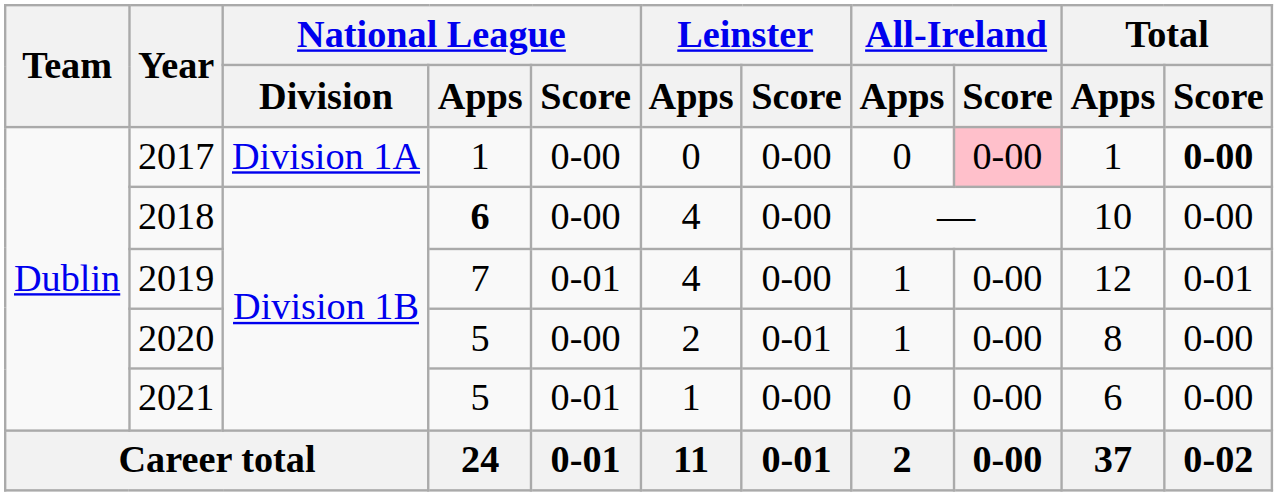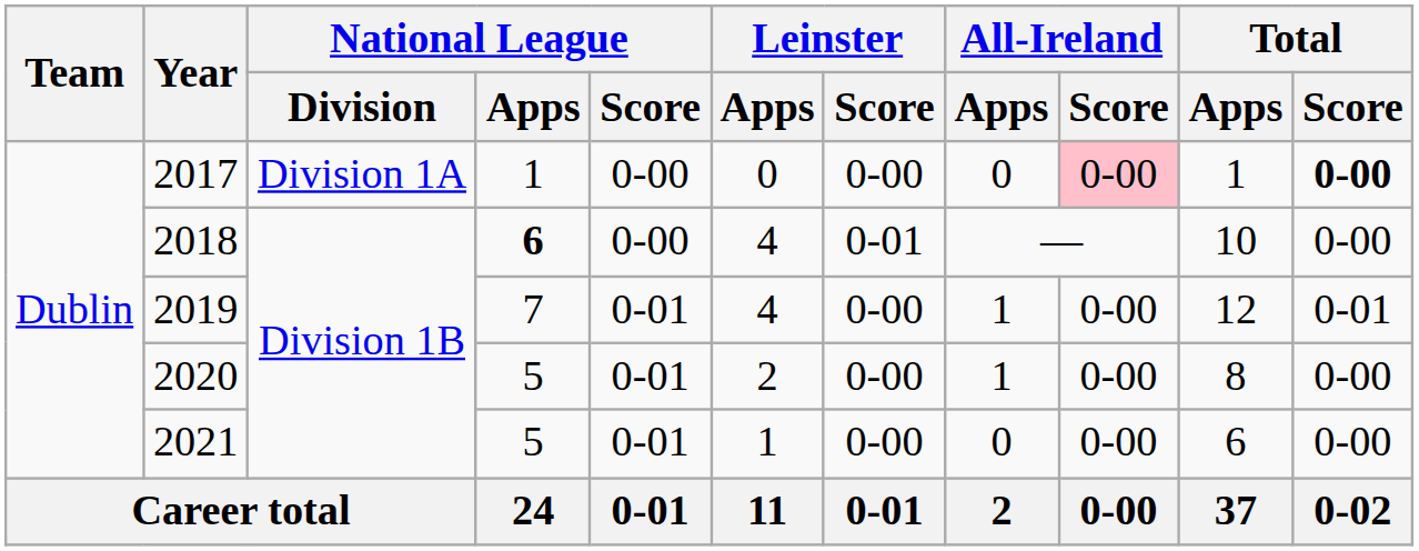 <table class="wikitable" style="text-align:center">
 <tr>
 <th rowspan="2">Team</th>
 <th rowspan="2">Year</th>
 <th colspan="3"><a href='#'>National League</a></th>
 <th colspan="2"><a href='#'>Leinster</a></th>
 <th colspan="2"><a href='#'>All-Ireland</a></th>
 <th colspan="2">Total</th>
 </tr>
 <tr>
 <th>Division</th>
 <th>Apps</th>
 <th>Score</th>
 <th>Apps</th>
 <th>Score</th>
 <th>Apps</th>
 <th>Score</th>
 <th>Apps</th>
 <th>Score</th>
 </tr>
 <tr>
 <td rowspan="5"><a href='#'>Dublin</a></td>
 <td>2017</td>
 <td rowspan="1"><a href='#'>Division 1A</a></td>
 <td>1</td>
 <td>0-00</td>
 <td>0</td>
 <td>0-00</td>
 <td>0</td>
 <td style="background: pink;">0-00</td>
 <td>1</td>
 <td><strong>0-00</strong></td>
 </tr>
 <tr>
 <td>2018</td>
 <td rowspan="4"><a href='#'>Division 1B</a></td>
 <td><strong>6</strong></td>
 <td>0-00</td>
 <td>4</td>
-<td>0-00</td>
+<td>0-01</td>
 <td colspan=2>—</td>
 <td>10</td>
 <td>0-00</td>
 </tr>
 <tr>
 <td>2019</td>
 <td>7</td>
 <td>0-01</td>
 <td>4</td>
 <td>0-00</td>
 <td>1</td>
 <td>0-00</td>
 <td>12</td>
 <td>0-01</td>
 </tr>
 <tr>
 <td>2020</td>
 <td>5</td>
+<td>0-01</td>
+<td>2</td>
 <td>0-00</td>
-<td>2</td>
-<td>0-01</td>
 <td>1</td>
 <td>0-00</td>
 <td>8</td>
 <td>0-00</td>
 </tr>
 <tr>
 <td>2021</td>
 <td>5</td>
 <td>0-01</td>
 <td>1</td>
 <td>0-00</td>
 <td>0</td>
 <td>0-00</td>
 <td>6</td>
 <td>0-00</td>
 </tr>
 <tr>
 <th colspan="3">Career total</th>
 <th>24</th>
 <th>0-01</th>
 <th>11</th>
 <th>0-01</th>
 <th>2</th>
 <th>0-00</th>
 <th>37</th>
 <th>0-02</th>
 </tr>
 </table>
